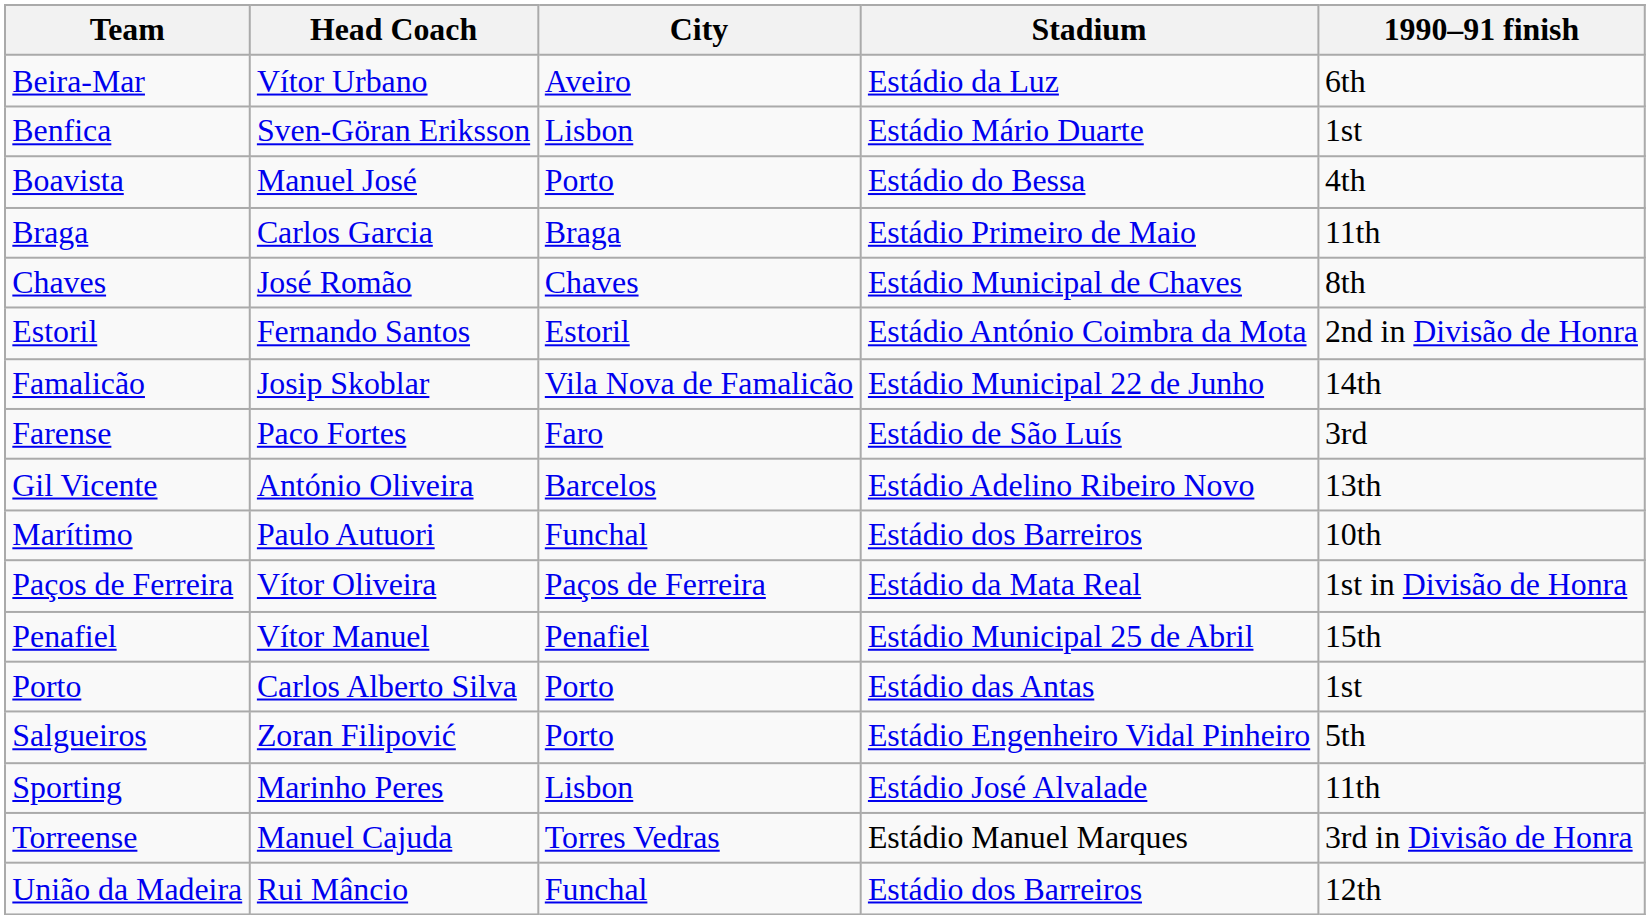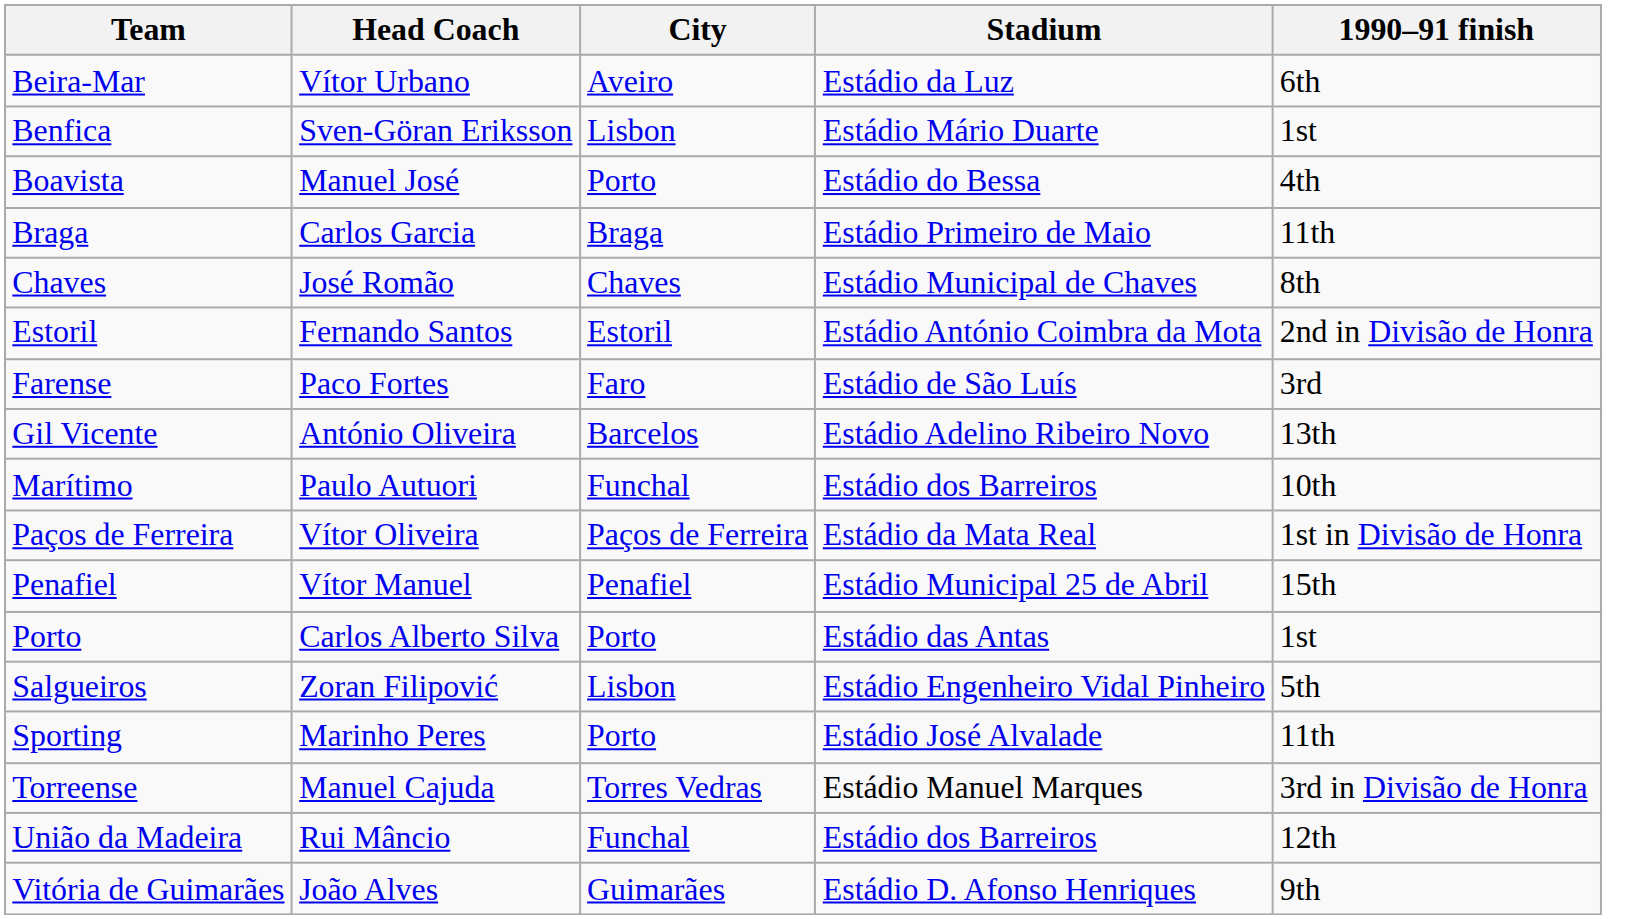 <table class="wikitable sortable" style="text-align: left;">
 <tr>
 <th>Team</th>
 <th>Head Coach</th>
 <th>City</th>
 <th>Stadium</th>
 <th data-sort-type="number">1990–91 finish</th>
 </tr>
 <tr>
 <td><a href='#'>Beira-Mar</a></td>
 <td> <a href='#'>Vítor Urbano</a></td>
 <td><a href='#'>Aveiro</a></td>
 <td><a href='#'>Estádio da Luz</a></td>
 <td>6th</td>
 </tr>
 <tr>
 <td><a href='#'>Benfica</a></td>
 <td> <a href='#'>Sven-Göran Eriksson</a></td>
 <td><a href='#'>Lisbon</a></td>
 <td><a href='#'>Estádio Mário Duarte</a></td>
 <td>1st</td>
 </tr>
 <tr>
 <td><a href='#'>Boavista</a></td>
 <td> <a href='#'>Manuel José</a></td>
 <td><a href='#'>Porto</a></td>
 <td><a href='#'>Estádio do Bessa</a></td>
 <td>4th</td>
 </tr>
 <tr>
 <td><a href='#'>Braga</a></td>
 <td> <a href='#'>Carlos Garcia</a></td>
 <td><a href='#'>Braga</a></td>
 <td><a href='#'>Estádio Primeiro de Maio</a></td>
 <td>11th</td>
 </tr>
 <tr>
 <td><a href='#'>Chaves</a></td>
 <td> <a href='#'>José Romão</a></td>
 <td><a href='#'>Chaves</a></td>
 <td><a href='#'>Estádio Municipal de Chaves</a></td>
 <td>8th</td>
 </tr>
 <tr>
 <td><a href='#'>Estoril</a></td>
 <td> <a href='#'>Fernando Santos</a></td>
 <td><a href='#'>Estoril</a></td>
 <td><a href='#'>Estádio António Coimbra da Mota</a></td>
 <td>2nd in <a href='#'>Divisão de Honra</a></td>
 </tr>
 <tr>
-<td><a href='#'>Famalicão</a></td>
-<td> <a href='#'>Josip Skoblar</a></td>
-<td><a href='#'>Vila Nova de Famalicão</a></td>
-<td><a href='#'>Estádio Municipal 22 de Junho</a></td>
-<td>14th</td>
-</tr>
-<tr>
 <td><a href='#'>Farense</a></td>
 <td> <a href='#'>Paco Fortes</a></td>
 <td><a href='#'>Faro</a></td>
 <td><a href='#'>Estádio de São Luís</a></td>
 <td>3rd</td>
 </tr>
 <tr>
 <td><a href='#'>Gil Vicente</a></td>
 <td> <a href='#'>António Oliveira</a></td>
 <td><a href='#'>Barcelos</a></td>
 <td><a href='#'>Estádio Adelino Ribeiro Novo</a></td>
 <td>13th</td>
 </tr>
 <tr>
 <td><a href='#'>Marítimo</a></td>
 <td> <a href='#'>Paulo Autuori</a></td>
 <td><a href='#'>Funchal</a></td>
 <td><a href='#'>Estádio dos Barreiros</a></td>
 <td>10th</td>
 </tr>
 <tr>
 <td><a href='#'>Paços de Ferreira</a></td>
 <td> <a href='#'>Vítor Oliveira</a></td>
 <td><a href='#'>Paços de Ferreira</a></td>
 <td><a href='#'>Estádio da Mata Real</a></td>
 <td>1st in <a href='#'>Divisão de Honra</a></td>
 </tr>
 <tr>
 <td><a href='#'>Penafiel</a></td>
 <td> <a href='#'>Vítor Manuel</a></td>
 <td><a href='#'>Penafiel</a></td>
 <td><a href='#'>Estádio Municipal 25 de Abril</a></td>
 <td>15th</td>
 </tr>
 <tr>
 <td><a href='#'>Porto</a></td>
 <td> <a href='#'>Carlos Alberto Silva</a></td>
 <td><a href='#'>Porto</a></td>
 <td><a href='#'>Estádio das Antas</a></td>
 <td>1st</td>
 </tr>
 <tr>
 <td><a href='#'>Salgueiros</a></td>
 <td> <a href='#'>Zoran Filipović</a></td>
-<td><a href='#'>Porto</a></td>
+<td><a href='#'>Lisbon</a></td>
 <td><a href='#'>Estádio Engenheiro Vidal Pinheiro</a></td>
 <td>5th</td>
 </tr>
 <tr>
 <td><a href='#'>Sporting</a></td>
 <td> <a href='#'>Marinho Peres</a></td>
-<td><a href='#'>Lisbon</a></td>
+<td><a href='#'>Porto</a></td>
 <td><a href='#'>Estádio José Alvalade</a></td>
 <td>11th</td>
 </tr>
 <tr>
 <td><a href='#'>Torreense</a></td>
 <td> <a href='#'>Manuel Cajuda</a></td>
 <td><a href='#'>Torres Vedras</a></td>
 <td>Estádio Manuel Marques</td>
 <td>3rd in <a href='#'>Divisão de Honra</a></td>
 </tr>
 <tr>
 <td><a href='#'>União da Madeira</a></td>
 <td> <a href='#'>Rui Mâncio</a></td>
 <td><a href='#'>Funchal</a></td>
 <td><a href='#'>Estádio dos Barreiros</a></td>
 <td>12th</td>
 </tr>
+<tr>
+<td><a href='#'>Vitória de Guimarães</a></td>
+<td> <a href='#'>João Alves</a></td>
+<td><a href='#'>Guimarães</a></td>
+<td><a href='#'>Estádio D. Afonso Henriques</a></td>
+<td>9th</td>
+</tr>
 </table>
